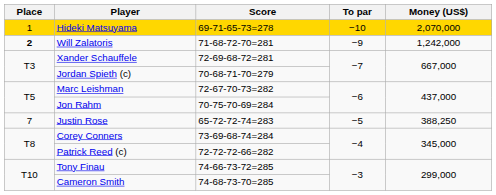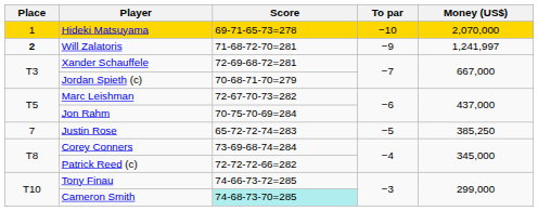 <table class="wikitable" style="width:50em;margin-bottom:0;">
 <tr>
 <th>Place</th>
 <th>Player</th>
 <th>Score</th>
 <th>To par</th>
 <th>Money (US$)</th>
 </tr>
 <tr style="background:gold">
 <td align=center>1</td>
 <td> <a href='#'>Hideki Matsuyama</a></td>
 <td>69-71-65-73=278</td>
 <td align=center>−10</td>
 <td align=center>2,070,000</td>
 </tr>
 <tr>
 <td align=center><strong>2</strong></td>
 <td> <a href='#'>Will Zalatoris</a></td>
 <td>71-68-72-70=281</td>
 <td align=center>−9</td>
-<td align=center>1,242,000</td>
+<td align=center>1,241,997</td>
 </tr>
 <tr>
 <td rowspan=2 align=center>T3</td>
 <td> <a href='#'>Xander Schauffele</a></td>
 <td>72-69-68-72=281</td>
 <td rowspan=2 align=center>−7</td>
 <td rowspan=2 align=center>667,000</td>
 </tr>
 <tr>
 <td> <a href='#'>Jordan Spieth</a> (c)</td>
 <td>70-68-71-70=279</td>
 </tr>
 <tr>
 <td rowspan=2 align=center>T5</td>
 <td> <a href='#'>Marc Leishman</a></td>
 <td>72-67-70-73=282</td>
 <td rowspan=2 align=center>−6</td>
 <td rowspan=2 align=center>437,000</td>
 </tr>
 <tr>
 <td> <a href='#'>Jon Rahm</a></td>
 <td>70-75-70-69=284</td>
 </tr>
 <tr>
 <td align=center>7</td>
 <td> <a href='#'>Justin Rose</a></td>
 <td>65-72-72-74=283</td>
 <td align=center>−5</td>
-<td align=center>388,250</td>
+<td align=center>385,250</td>
 </tr>
 <tr>
 <td rowspan=2 align=center>T8</td>
 <td> <a href='#'>Corey Conners</a></td>
 <td>73-69-68-74=284</td>
 <td rowspan=2 align=center>−4</td>
 <td rowspan=2 align=center>345,000</td>
 </tr>
 <tr>
 <td> <a href='#'>Patrick Reed</a> (c)</td>
 <td>72-72-72-66=282</td>
 </tr>
 <tr>
 <td rowspan=2 align=center>T10</td>
 <td> <a href='#'>Tony Finau</a></td>
 <td>74-66-73-72=285</td>
 <td rowspan=2 align=center>−3</td>
 <td rowspan=2 align=center>299,000</td>
 </tr>
 <tr>
 <td> <a href='#'>Cameron Smith</a></td>
-<td>74-68-73-70=285</td>
+<td style="background: paleturquoise;">74-68-73-70=285</td>
 </tr>
 </table>
